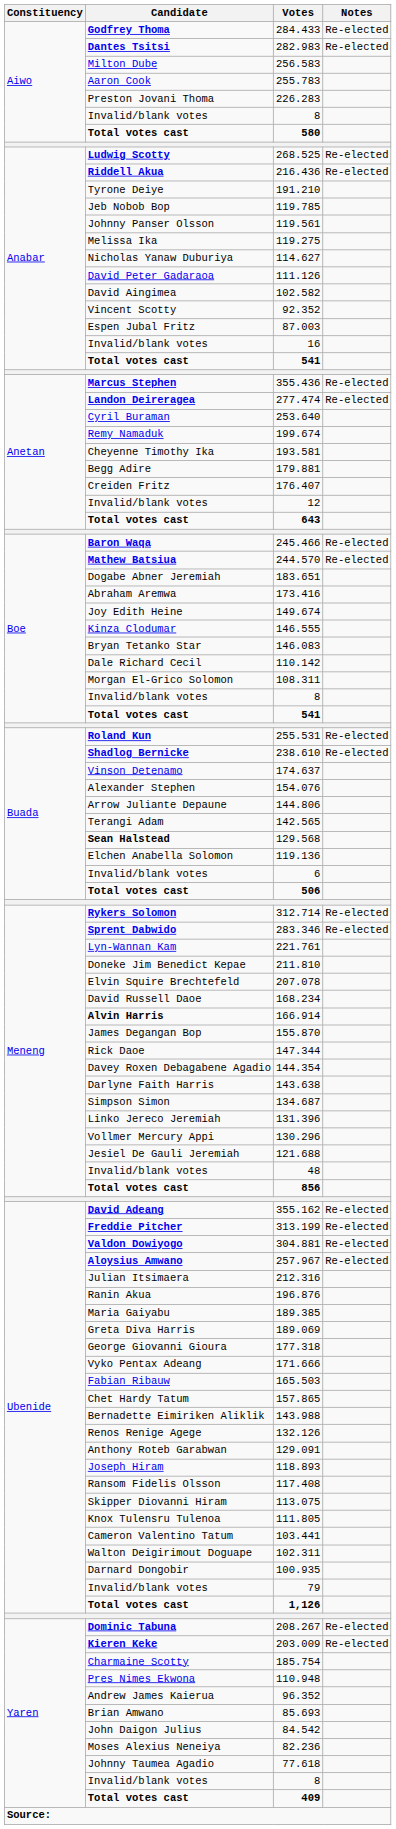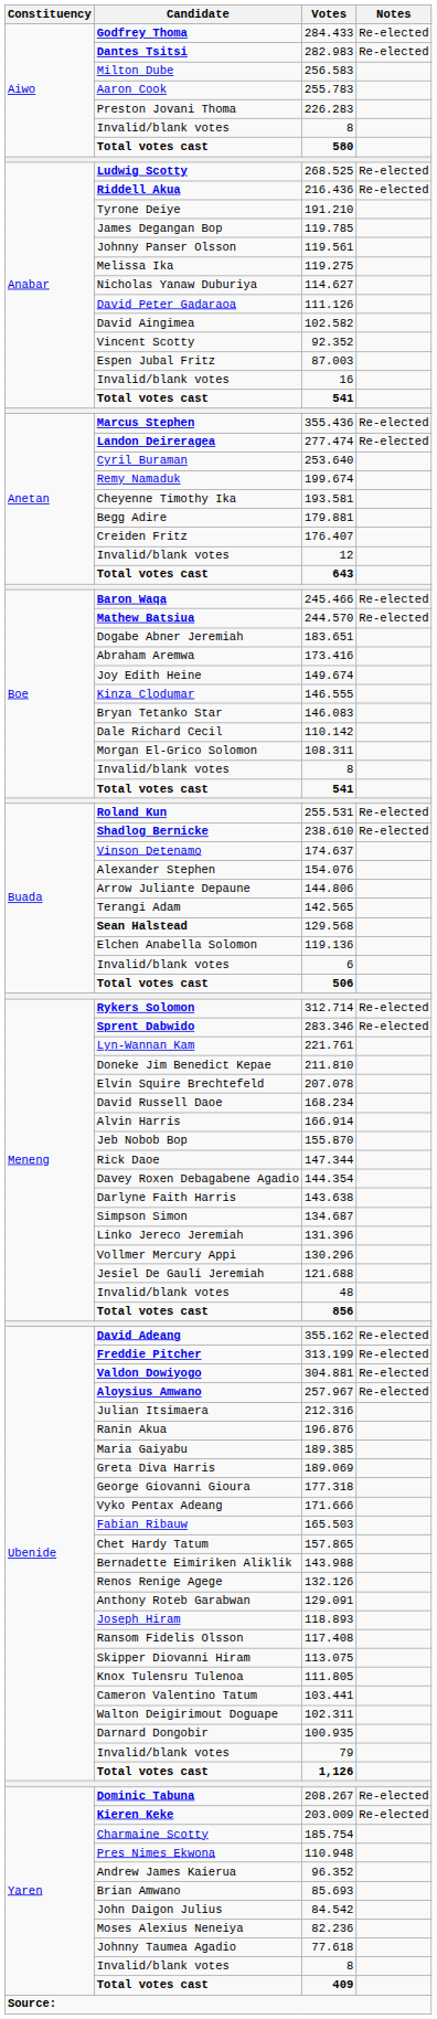 <table class=wikitable style=text-align:left>
 <tr>
 <th>Constituency</th>
 <th>Candidate</th>
 <th>Votes</th>
 <th>Notes</th>
 </tr>
 <tr>
 <td rowspan=7><a href='#'>Aiwo</a></td>
 <td><strong><a href='#'>Godfrey Thoma</a></strong></td>
 <td align=right>284.433</td>
 <td>Re-elected</td>
 </tr>
 <tr>
 <td><strong><a href='#'>Dantes Tsitsi</a></strong></td>
 <td align=right>282.983</td>
 <td>Re-elected</td>
 </tr>
 <tr>
 <td><a href='#'>Milton Dube</a></td>
 <td align=right>256.583</td>
 <td></td>
 </tr>
 <tr>
 <td><a href='#'>Aaron Cook</a></td>
 <td align=right>255.783</td>
 <td></td>
 </tr>
 <tr>
 <td>Preston Jovani Thoma</td>
 <td align=right>226.283</td>
 <td></td>
 </tr>
 <tr>
 <td>Invalid/blank votes</td>
 <td align=right>8</td>
 <td></td>
 </tr>
 <tr>
 <td><strong>Total votes cast</strong></td>
 <td align=right><strong>580</strong></td>
 <td></td>
 </tr>
 <tr>
 <th colspan=4></th>
 </tr>
 <tr>
 <td rowspan=13><a href='#'>Anabar</a></td>
 <td><strong><a href='#'>Ludwig Scotty</a></strong></td>
 <td align=right>268.525</td>
 <td>Re-elected</td>
 </tr>
 <tr>
 <td><strong><a href='#'>Riddell Akua</a></strong></td>
 <td align=right>216.436</td>
 <td>Re-elected</td>
 </tr>
 <tr>
 <td>Tyrone Deiye</td>
 <td align=right>191.210</td>
 <td></td>
 </tr>
 <tr>
-<td>Jeb Nobob Bop</td>
+<td>James Degangan Bop</td>
 <td align=right>119.785</td>
 <td></td>
 </tr>
 <tr>
 <td>Johnny Panser Olsson</td>
 <td align=right>119.561</td>
 <td></td>
 </tr>
 <tr>
 <td>Melissa Ika</td>
 <td align=right>119.275</td>
 <td></td>
 </tr>
 <tr>
 <td>Nicholas Yanaw Duburiya</td>
 <td align=right>114.627</td>
 <td></td>
 </tr>
 <tr>
 <td><a href='#'>David Peter Gadaraoa</a></td>
 <td align=right>111.126</td>
 <td></td>
 </tr>
 <tr>
 <td>David Aingimea</td>
 <td align=right>102.582</td>
 <td></td>
 </tr>
 <tr>
 <td>Vincent Scotty</td>
 <td align=right>92.352</td>
 <td></td>
 </tr>
 <tr>
 <td>Espen Jubal Fritz</td>
 <td align=right>87.003</td>
 <td></td>
 </tr>
 <tr>
 <td>Invalid/blank votes</td>
 <td align=right>16</td>
 <td></td>
 </tr>
 <tr>
 <td><strong>Total votes cast</strong></td>
 <td align=right><strong>541</strong></td>
 <td></td>
 </tr>
 <tr>
 <th colspan=4></th>
 </tr>
 <tr>
 <td rowspan=9><a href='#'>Anetan</a></td>
 <td><strong><a href='#'>Marcus Stephen</a></strong></td>
 <td align=right>355.436</td>
 <td>Re-elected</td>
 </tr>
 <tr>
 <td><strong><a href='#'>Landon Deireragea</a></strong></td>
 <td align=right>277.474</td>
 <td>Re-elected</td>
 </tr>
 <tr>
 <td><a href='#'>Cyril Buraman</a></td>
 <td align=right>253.640</td>
 <td></td>
 </tr>
 <tr>
 <td><a href='#'>Remy Namaduk</a></td>
 <td align=right>199.674</td>
 <td></td>
 </tr>
 <tr>
 <td>Cheyenne Timothy Ika</td>
 <td align=right>193.581</td>
 <td></td>
 </tr>
 <tr>
 <td>Begg Adire</td>
 <td align=right>179.881</td>
 <td></td>
 </tr>
 <tr>
 <td>Creiden Fritz</td>
 <td align=right>176.407</td>
 <td></td>
 </tr>
 <tr>
 <td>Invalid/blank votes</td>
 <td align=right>12</td>
 <td></td>
 </tr>
 <tr>
 <td><strong>Total votes cast</strong></td>
 <td align=right><strong>643</strong></td>
 <td></td>
 </tr>
 <tr>
 <th colspan=4></th>
 </tr>
 <tr>
 <td rowspan=11><a href='#'>Boe</a></td>
 <td><strong><a href='#'>Baron Waqa</a></strong></td>
 <td align=right>245.466</td>
 <td>Re-elected</td>
 </tr>
 <tr>
 <td><strong><a href='#'>Mathew Batsiua</a></strong></td>
 <td align=right>244.570</td>
 <td>Re-elected</td>
 </tr>
 <tr>
 <td>Dogabe Abner Jeremiah</td>
 <td align=right>183.651</td>
 <td></td>
 </tr>
 <tr>
 <td>Abraham Aremwa</td>
 <td align=right>173.416</td>
 <td></td>
 </tr>
 <tr>
 <td>Joy Edith Heine</td>
 <td align=right>149.674</td>
 <td></td>
 </tr>
 <tr>
 <td><a href='#'>Kinza Clodumar</a></td>
 <td align=right>146.555</td>
 <td></td>
 </tr>
 <tr>
 <td>Bryan Tetanko Star</td>
 <td align=right>146.083</td>
 <td></td>
 </tr>
 <tr>
 <td>Dale Richard Cecil</td>
 <td align=right>110.142</td>
 <td></td>
 </tr>
 <tr>
 <td>Morgan El-Grico Solomon</td>
 <td align=right>108.311</td>
 <td></td>
 </tr>
 <tr>
 <td>Invalid/blank votes</td>
 <td align=right>8</td>
 <td></td>
 </tr>
 <tr>
 <td><strong>Total votes cast</strong></td>
 <td align=right><strong>541</strong></td>
 <td></td>
 </tr>
 <tr>
 <th colspan=4></th>
 </tr>
 <tr>
 <td rowspan=10><a href='#'>Buada</a></td>
 <td><strong><a href='#'>Roland Kun</a></strong></td>
 <td align=right>255.531</td>
 <td>Re-elected</td>
 </tr>
 <tr>
 <td><strong><a href='#'>Shadlog Bernicke</a></strong></td>
 <td align=right>238.610</td>
 <td>Re-elected</td>
 </tr>
 <tr>
 <td><a href='#'>Vinson Detenamo</a></td>
 <td align=right>174.637</td>
 <td></td>
 </tr>
 <tr>
 <td>Alexander Stephen</td>
 <td align=right>154.076</td>
 <td></td>
 </tr>
 <tr>
 <td>Arrow Juliante Depaune</td>
 <td align=right>144.806</td>
 <td></td>
 </tr>
 <tr>
 <td>Terangi Adam</td>
 <td align=right>142.565</td>
 <td></td>
 </tr>
 <tr>
 <td><strong>Sean Halstead</strong></td>
 <td align=right>129.568</td>
 <td></td>
 </tr>
 <tr>
 <td>Elchen Anabella Solomon</td>
 <td align=right>119.136</td>
 <td></td>
 </tr>
 <tr>
 <td>Invalid/blank votes</td>
 <td align=right>6</td>
 <td></td>
 </tr>
 <tr>
 <td><strong>Total votes cast</strong></td>
 <td align=right><strong>506</strong></td>
 <td></td>
 </tr>
 <tr>
 <th colspan=4></th>
 </tr>
 <tr>
 <td rowspan=17><a href='#'>Meneng</a></td>
 <td><strong><a href='#'>Rykers Solomon</a></strong></td>
 <td align=right>312.714</td>
 <td>Re-elected</td>
 </tr>
 <tr>
 <td><strong><a href='#'>Sprent Dabwido</a></strong></td>
 <td align=right>283.346</td>
 <td>Re-elected</td>
 </tr>
 <tr>
 <td><a href='#'>Lyn-Wannan Kam</a></td>
 <td align=right>221.761</td>
 <td></td>
 </tr>
 <tr>
 <td>Doneke Jim Benedict Kepae</td>
 <td align=right>211.810</td>
 <td></td>
 </tr>
 <tr>
 <td>Elvin Squire Brechtefeld</td>
 <td align=right>207.078</td>
 <td></td>
 </tr>
 <tr>
 <td>David Russell Daoe</td>
 <td align=right>168.234</td>
 <td></td>
 </tr>
 <tr>
-<td><strong>Alvin Harris</strong></td>
+<td>Alvin Harris</td>
 <td align=right>166.914</td>
 <td></td>
 </tr>
 <tr>
-<td>James Degangan Bop</td>
+<td>Jeb Nobob Bop</td>
 <td align=right>155.870</td>
 <td></td>
 </tr>
 <tr>
 <td>Rick Daoe</td>
 <td align=right>147.344</td>
 <td></td>
 </tr>
 <tr>
 <td>Davey Roxen Debagabene Agadio</td>
 <td align=right>144.354</td>
 <td></td>
 </tr>
 <tr>
 <td>Darlyne Faith Harris</td>
 <td align=right>143.638</td>
 <td></td>
 </tr>
 <tr>
 <td>Simpson Simon</td>
 <td align=right>134.687</td>
 <td></td>
 </tr>
 <tr>
 <td>Linko Jereco Jeremiah</td>
 <td align=right>131.396</td>
 <td></td>
 </tr>
 <tr>
 <td>Vollmer Mercury Appi</td>
 <td align=right>130.296</td>
 <td></td>
 </tr>
 <tr>
 <td>Jesiel De Gauli Jeremiah</td>
 <td align=right>121.688</td>
 <td></td>
 </tr>
 <tr>
 <td>Invalid/blank votes</td>
 <td align=right>48</td>
 <td></td>
 </tr>
 <tr>
 <td><strong>Total votes cast</strong></td>
 <td align=right><strong>856</strong></td>
 <td></td>
 </tr>
 <tr>
 <th colspan=4></th>
 </tr>
 <tr>
 <td rowspan=24><a href='#'>Ubenide</a></td>
 <td><strong><a href='#'>David Adeang</a></strong></td>
 <td align=right>355.162</td>
 <td>Re-elected</td>
 </tr>
 <tr>
 <td><strong><a href='#'>Freddie Pitcher</a></strong></td>
 <td align=right>313.199</td>
 <td>Re-elected</td>
 </tr>
 <tr>
 <td><strong><a href='#'>Valdon Dowiyogo</a></strong></td>
 <td align=right>304.881</td>
 <td>Re-elected</td>
 </tr>
 <tr>
 <td><strong><a href='#'>Aloysius Amwano</a></strong></td>
 <td align=right>257.967</td>
 <td>Re-elected</td>
 </tr>
 <tr>
 <td>Julian Itsimaera</td>
 <td align=right>212.316</td>
 <td></td>
 </tr>
 <tr>
 <td>Ranin Akua</td>
 <td align=right>196.876</td>
 <td></td>
 </tr>
 <tr>
 <td>Maria Gaiyabu</td>
 <td align=right>189.385</td>
 <td></td>
 </tr>
 <tr>
 <td>Greta Diva Harris</td>
 <td align=right>189.069</td>
 <td></td>
 </tr>
 <tr>
 <td>George Giovanni Gioura</td>
 <td align=right>177.318</td>
 <td></td>
 </tr>
 <tr>
 <td>Vyko Pentax Adeang</td>
 <td align=right>171.666</td>
 <td></td>
 </tr>
 <tr>
 <td><a href='#'>Fabian Ribauw</a></td>
 <td align=right>165.503</td>
 <td></td>
 </tr>
 <tr>
 <td>Chet Hardy Tatum</td>
 <td align=right>157.865</td>
 <td></td>
 </tr>
 <tr>
 <td>Bernadette Eimiriken Aliklik</td>
 <td align=right>143.988</td>
 <td></td>
 </tr>
 <tr>
 <td>Renos Renige Agege</td>
 <td align=right>132.126</td>
 <td></td>
 </tr>
 <tr>
 <td>Anthony Roteb Garabwan</td>
 <td align=right>129.091</td>
 <td></td>
 </tr>
 <tr>
 <td><a href='#'>Joseph Hiram</a></td>
 <td align=right>118.893</td>
 <td></td>
 </tr>
 <tr>
 <td>Ransom Fidelis Olsson</td>
 <td align=right>117.408</td>
 <td></td>
 </tr>
 <tr>
 <td>Skipper Diovanni Hiram</td>
 <td align=right>113.075</td>
 <td></td>
 </tr>
 <tr>
 <td>Knox Tulensru Tulenoa</td>
 <td align=right>111.805</td>
 <td></td>
 </tr>
 <tr>
 <td>Cameron Valentino Tatum</td>
 <td align=right>103.441</td>
 <td></td>
 </tr>
 <tr>
 <td>Walton Deigirimout Doguape</td>
 <td align=right>102.311</td>
 <td></td>
 </tr>
 <tr>
 <td>Darnard Dongobir</td>
 <td align=right>100.935</td>
 <td></td>
 </tr>
 <tr>
 <td>Invalid/blank votes</td>
 <td align=right>79</td>
 <td></td>
 </tr>
 <tr>
 <td><strong>Total votes cast</strong></td>
 <td align=right><strong>1,126</strong></td>
 <td></td>
 </tr>
 <tr>
 <th colspan=4></th>
 </tr>
 <tr>
 <td rowspan=11><a href='#'>Yaren</a></td>
 <td><strong><a href='#'>Dominic Tabuna</a></strong></td>
 <td align=right>208.267</td>
 <td>Re-elected</td>
 </tr>
 <tr>
 <td><strong><a href='#'>Kieren Keke</a></strong></td>
 <td align=right>203.009</td>
 <td>Re-elected</td>
 </tr>
 <tr>
 <td><a href='#'>Charmaine Scotty</a></td>
 <td align=right>185.754</td>
 <td></td>
 </tr>
 <tr>
 <td><a href='#'>Pres Nimes Ekwona</a></td>
 <td align=right>110.948</td>
 <td></td>
 </tr>
 <tr>
 <td>Andrew James Kaierua</td>
 <td align=right>96.352</td>
 <td></td>
 </tr>
 <tr>
 <td>Brian Amwano</td>
 <td align=right>85.693</td>
 <td></td>
 </tr>
 <tr>
 <td>John Daigon Julius</td>
 <td align=right>84.542</td>
 <td></td>
 </tr>
 <tr>
 <td>Moses Alexius Neneiya</td>
 <td align=right>82.236</td>
 <td></td>
 </tr>
 <tr>
 <td>Johnny Taumea Agadio</td>
 <td align=right>77.618</td>
 <td></td>
 </tr>
 <tr>
 <td>Invalid/blank votes</td>
 <td align=right>8</td>
 <td></td>
 </tr>
 <tr>
 <td><strong>Total votes cast</strong></td>
 <td align=right><strong>409</strong></td>
 <td></td>
 </tr>
 <tr>
 <td align=left colspan=4><strong>Source:</strong> </td>
 </tr>
 </table>
